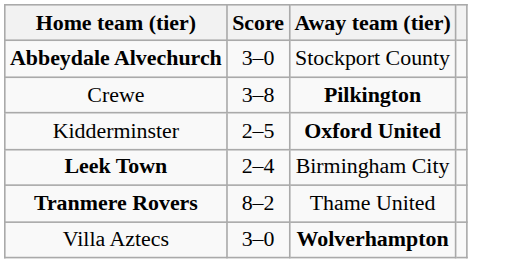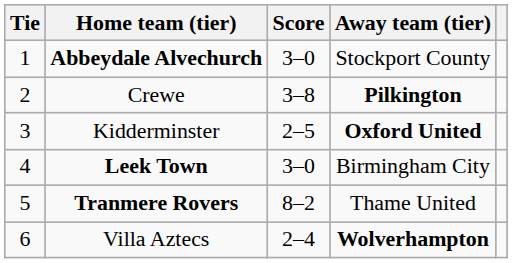 <table class="wikitable" style="text-align:center; font-size:85%">
 <tr>
+<th>Tie</th>
 <th>Home team (tier)</th>
 <th>Score</th>
 <th>Away team (tier)</th>
 <th></th>
 </tr>
 <tr>
+<td align="center">1</td>
 <td><strong>Abbeydale Alvechurch</strong></td>
 <td align="center">3–0</td>
 <td>Stockport County</td>
 <td></td>
 </tr>
 <tr>
+<td align="center">2</td>
 <td>Crewe</td>
 <td align="center">3–8</td>
 <td><strong>Pilkington</strong></td>
 <td></td>
 </tr>
 <tr>
+<td align="center">3</td>
 <td>Kidderminster</td>
 <td align="center">2–5</td>
 <td><strong>Oxford United</strong></td>
 <td></td>
 </tr>
 <tr>
+<td align="center">4</td>
 <td><strong>Leek Town</strong></td>
-<td align="center">2–4 </td>
+<td align="center">3–0</td>
 <td>Birmingham City</td>
 <td></td>
 </tr>
 <tr>
+<td align="center">5</td>
 <td><strong>Tranmere Rovers</strong></td>
 <td align="center">8–2</td>
 <td>Thame United</td>
 <td></td>
 </tr>
 <tr>
+<td align="center">6</td>
 <td>Villa Aztecs</td>
-<td align="center">3–0</td>
+<td align="center">2–4 </td>
 <td><strong>Wolverhampton</strong></td>
 <td></td>
 </tr>
 </table>
